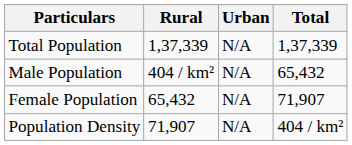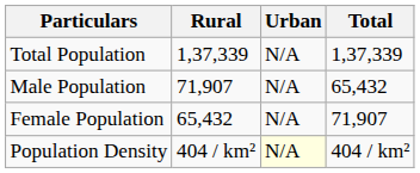 <table class="wikitable">
 <tr>
 <th>Particulars</th>
 <th>Rural</th>
 <th>Urban</th>
 <th>Total</th>
 </tr>
 <tr>
 <td>Total Population</td>
 <td>1,37,339</td>
 <td>N/A</td>
 <td>1,37,339</td>
 </tr>
 <tr>
 <td>Male Population</td>
-<td>404 / km²</td>
+<td>71,907</td>
 <td>N/A</td>
 <td>65,432</td>
 </tr>
 <tr>
 <td>Female Population</td>
 <td>65,432</td>
 <td>N/A</td>
 <td>71,907</td>
 </tr>
 <tr>
 <td>Population Density</td>
-<td>71,907</td>
-<td>N/A</td>
+<td>404 / km²</td>
+<td style="background: lightyellow;">N/A</td>
 <td>404 / km²</td>
 </tr>
 </table>
